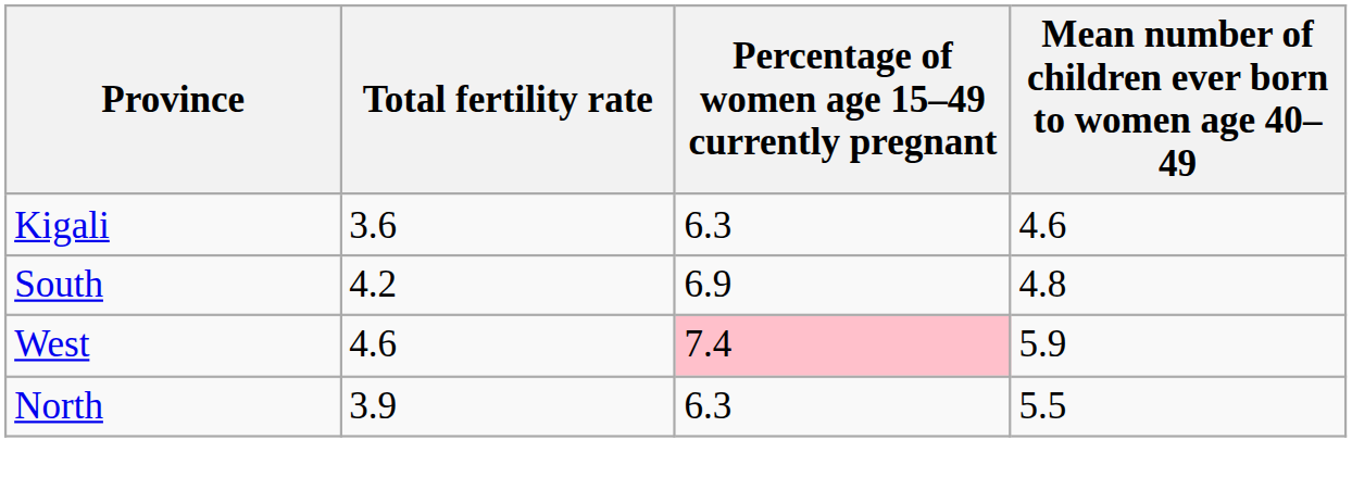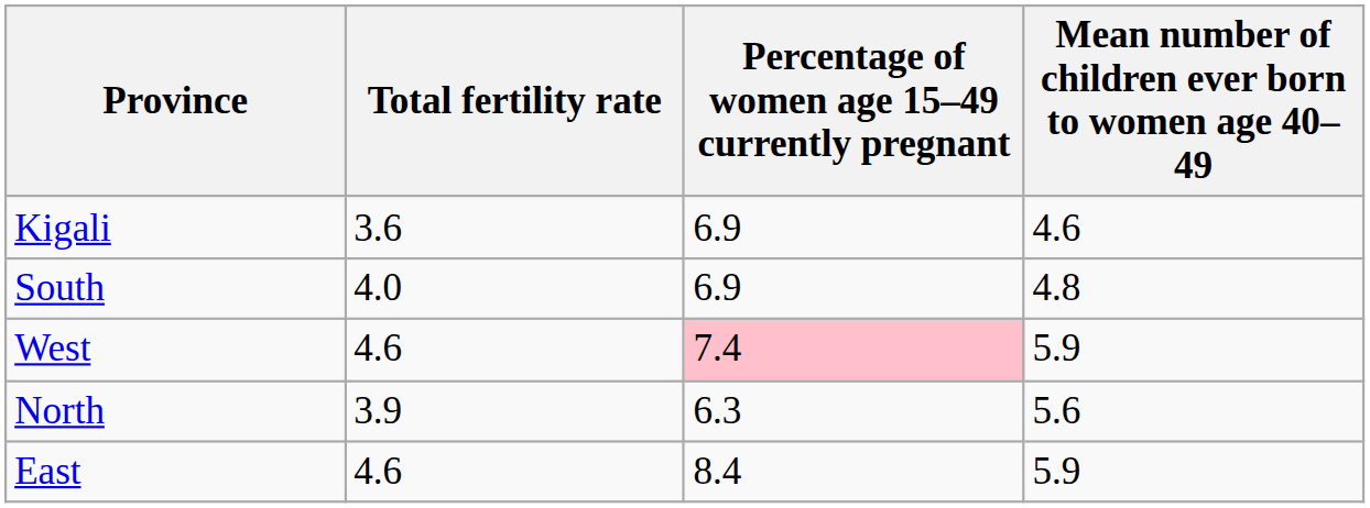 <table class="wikitable sortable">
 <tr>
 <th style="width:100pt;">Province</th>
 <th style="width:100pt;">Total fertility rate</th>
 <th style="width:100pt;">Percentage of women age 15–49 currently pregnant</th>
 <th style="width:100pt;">Mean number of children ever born to women age 40–49</th>
 </tr>
 <tr>
 <td><a href='#'>Kigali</a></td>
 <td>3.6</td>
-<td>6.3</td>
+<td>6.9</td>
 <td>4.6</td>
 </tr>
 <tr>
 <td><a href='#'>South</a></td>
-<td>4.2</td>
+<td>4.0</td>
 <td>6.9</td>
 <td>4.8</td>
 </tr>
 <tr>
 <td><a href='#'>West</a></td>
 <td>4.6</td>
 <td style="background: pink;">7.4</td>
 <td>5.9</td>
 </tr>
 <tr>
 <td><a href='#'>North</a></td>
 <td>3.9</td>
 <td>6.3</td>
-<td>5.5</td>
+<td>5.6</td>
+</tr>
+<tr>
+<td><a href='#'>East</a></td>
+<td>4.6</td>
+<td>8.4</td>
+<td>5.9</td>
 </tr>
 </table>
